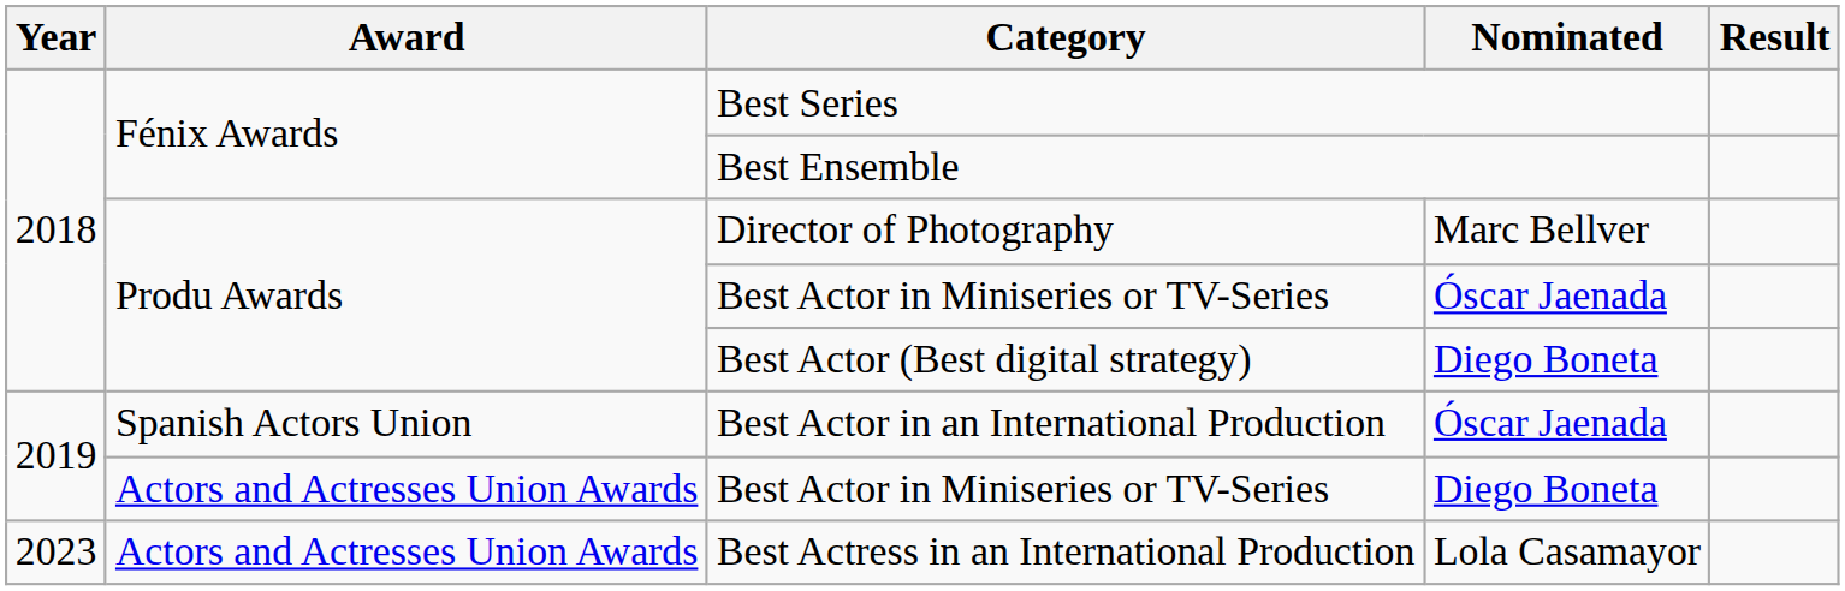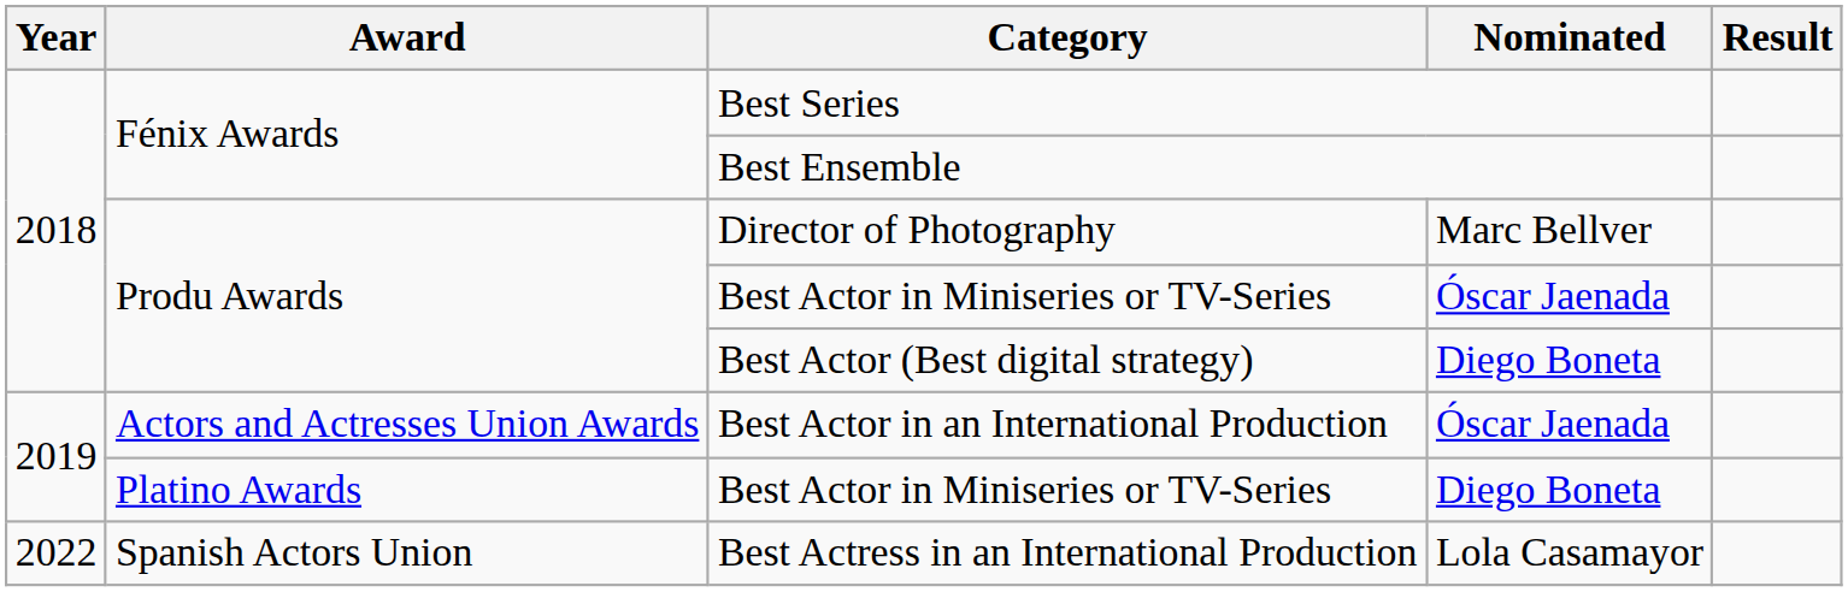 <table class="wikitable plainrowheaders">
 <tr>
 <th scope="col">Year</th>
 <th scope="col">Award</th>
 <th scope="col">Category</th>
 <th scope="col">Nominated</th>
 <th scope="col">Result</th>
 </tr>
 <tr>
 <td rowspan="5">2018</td>
 <td rowspan="2">Fénix Awards</td>
 <td colspan="2">Best Series</td>
 <td></td>
 </tr>
 <tr>
 <td colspan="2">Best Ensemble</td>
 <td></td>
 </tr>
 <tr>
 <td rowspan="3">Produ Awards</td>
 <td>Director of Photography</td>
 <td>Marc Bellver</td>
 <td></td>
 </tr>
 <tr>
 <td>Best Actor in Miniseries or TV-Series</td>
 <td><a href='#'>Óscar Jaenada</a></td>
 <td></td>
 </tr>
 <tr>
 <td>Best Actor (Best digital strategy)</td>
 <td><a href='#'>Diego Boneta</a></td>
 <td></td>
 </tr>
 <tr>
 <td rowspan="2">2019</td>
-<td rowspan="1">Spanish Actors Union</td>
+<td><a href='#'>Actors and Actresses Union Awards</a></td>
 <td>Best Actor in an International Production</td>
 <td><a href='#'>Óscar Jaenada</a></td>
 <td></td>
 </tr>
 <tr>
-<td><a href='#'>Actors and Actresses Union Awards</a></td>
+<td rowspan="1"><a href='#'>Platino Awards</a></td>
 <td>Best Actor in Miniseries or TV-Series</td>
 <td><a href='#'>Diego Boneta</a></td>
 <td></td>
 </tr>
 <tr>
-<td>2023</td>
-<td><a href='#'>Actors and Actresses Union Awards</a></td>
+<td>2022</td>
+<td rowspan="1">Spanish Actors Union</td>
 <td>Best Actress in an International Production</td>
 <td>Lola Casamayor</td>
 <td></td>
 </tr>
 </table>
